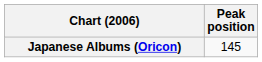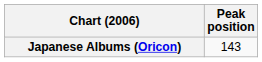 <table class="wikitable sortable plainrowheaders" style="text-align:center">
 <tr>
 <th scope="col" style="width:16em">Chart (2006)</th>
 <th scope="col">Peak<br>position</th>
 </tr>
 <tr>
 <th scope="row">Japanese Albums (<a href='#'>Oricon</a>)</th>
-<td style="text-align:center;">145</td>
+<td style="text-align:center;">143</td>
 </tr>
 </table>
